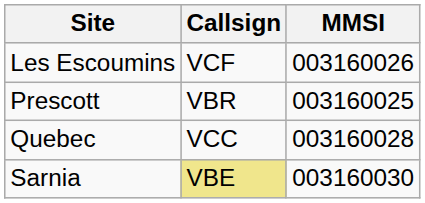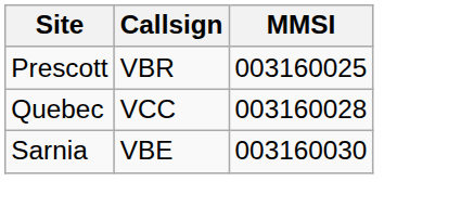 <table class="wikitable">
 <tr>
 <th>Site</th>
 <th>Callsign</th>
 <th>MMSI</th>
-</tr>
-<tr>
-<td>Les Escoumins</td>
-<td>VCF</td>
-<td>003160026</td>
 </tr>
 <tr>
 <td>Prescott</td>
 <td>VBR</td>
 <td>003160025</td>
 </tr>
 <tr>
 <td>Quebec</td>
 <td>VCC</td>
 <td>003160028</td>
 </tr>
 <tr>
 <td>Sarnia</td>
-<td style="background: khaki;">VBE</td>
+<td>VBE</td>
 <td>003160030</td>
 </tr>
 </table>
